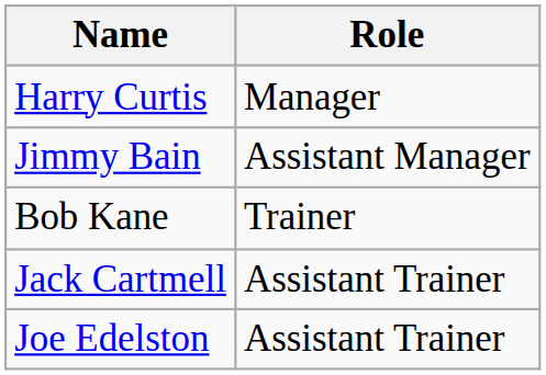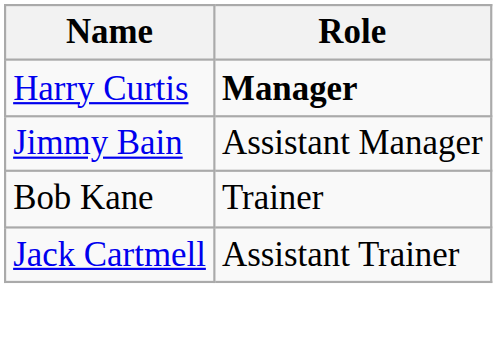 <table class="wikitable">
 <tr>
 <th>Name</th>
 <th>Role</th>
 </tr>
 <tr>
 <td> <a href='#'>Harry Curtis</a></td>
-<td>Manager</td>
+<td><strong>Manager</strong></td>
 </tr>
 <tr>
 <td> <a href='#'>Jimmy Bain</a></td>
 <td>Assistant Manager</td>
 </tr>
 <tr>
 <td> Bob Kane</td>
 <td>Trainer</td>
 </tr>
 <tr>
 <td> <a href='#'>Jack Cartmell</a></td>
 <td>Assistant Trainer</td>
 </tr>
-<tr>
-<td> <a href='#'>Joe Edelston</a></td>
-<td>Assistant Trainer</td>
-</tr>
 </table>
